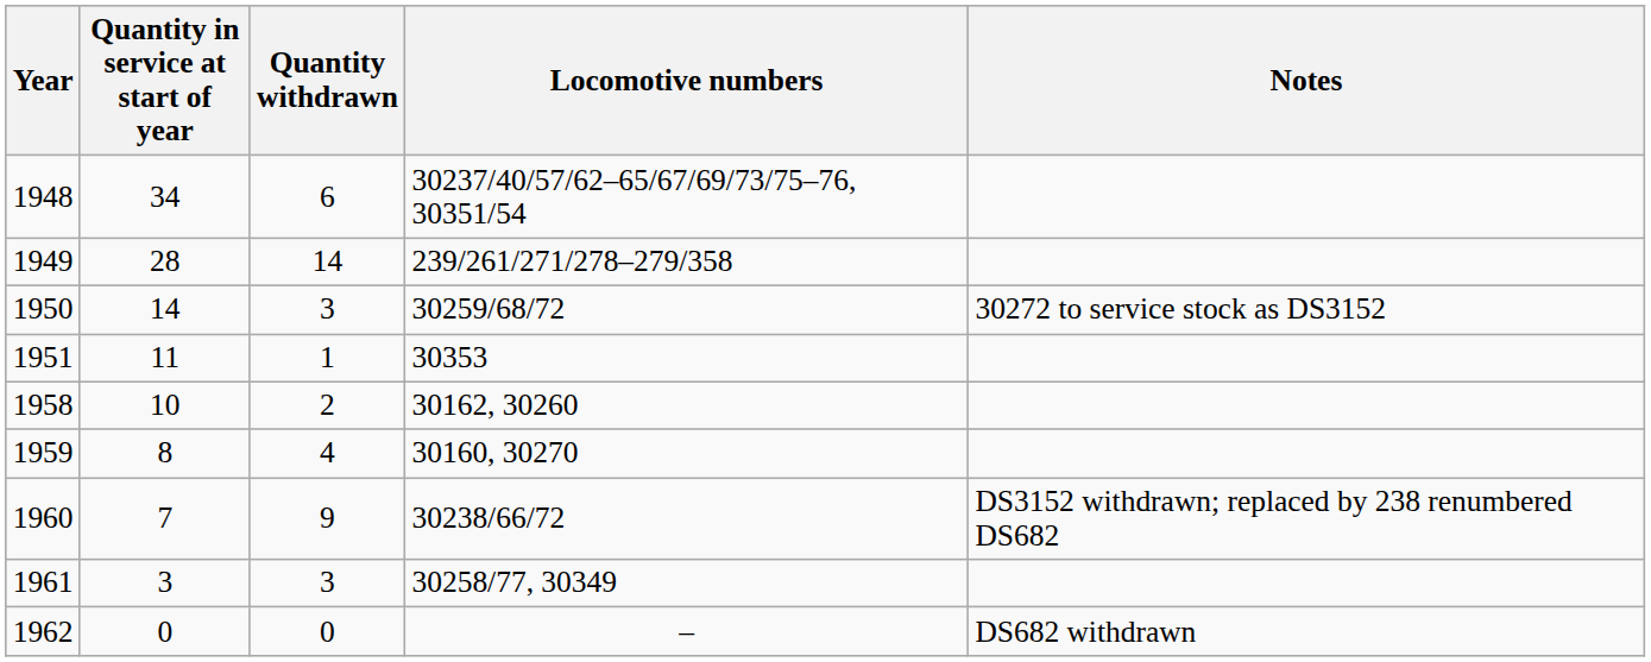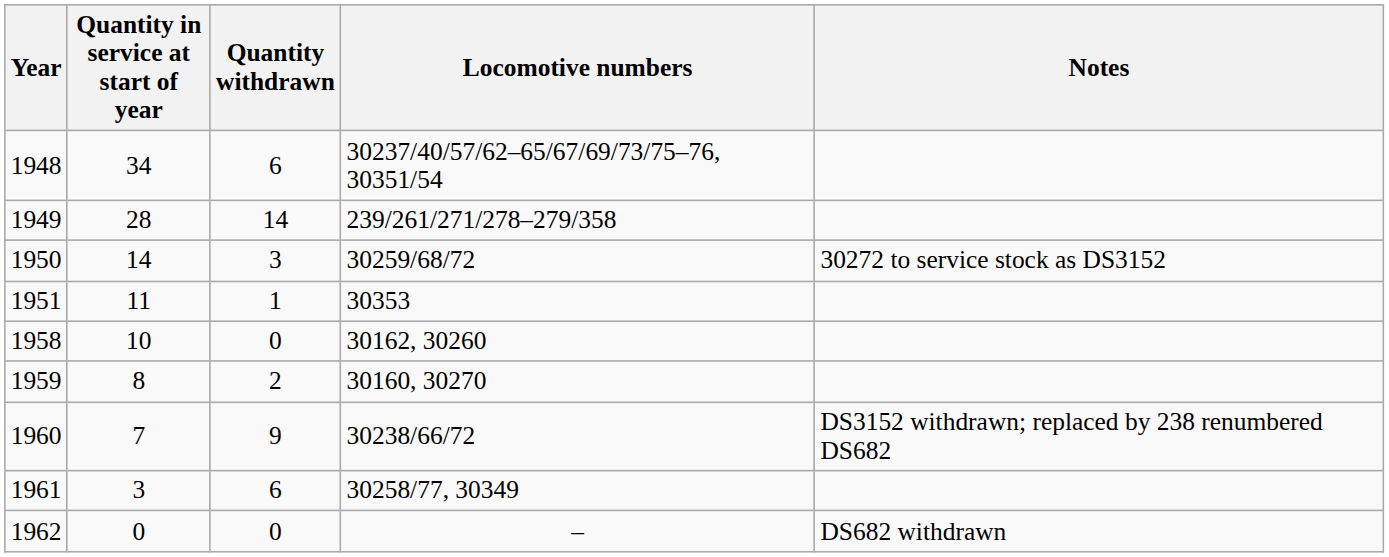 <table class=wikitable style=text-align:center>
 <tr>
 <th>Year</th>
 <th>Quantity in<br>service at<br>start of year</th>
 <th>Quantity<br>withdrawn</th>
 <th>Locomotive numbers</th>
 <th>Notes</th>
 </tr>
 <tr>
 <td>1948</td>
 <td>34</td>
 <td>6</td>
 <td align=left>30237/40/57/62–65/67/69/73/75–76, 30351/54</td>
 <td align=left></td>
 </tr>
 <tr>
 <td>1949</td>
 <td>28</td>
 <td>14</td>
 <td align=left>239/261/271/278–279/358</td>
 <td align=left></td>
 </tr>
 <tr>
 <td>1950</td>
 <td>14</td>
 <td>3</td>
 <td align=left>30259/68/72</td>
 <td align=left>30272 to service stock as DS3152</td>
 </tr>
 <tr>
 <td>1951</td>
 <td>11</td>
 <td>1</td>
 <td align=left>30353</td>
 <td align=left></td>
 </tr>
 <tr>
 <td>1958</td>
 <td>10</td>
-<td>2</td>
+<td>0</td>
 <td align=left>30162, 30260</td>
 <td align=left></td>
 </tr>
 <tr>
 <td>1959</td>
 <td>8</td>
-<td>4</td>
+<td>2</td>
 <td align=left>30160, 30270</td>
 <td align=left></td>
 </tr>
 <tr>
 <td>1960</td>
 <td>7</td>
 <td>9</td>
 <td align=left>30238/66/72</td>
 <td align=left>DS3152 withdrawn; replaced by 238 renumbered DS682</td>
 </tr>
 <tr>
 <td>1961</td>
 <td>3</td>
-<td>3</td>
+<td>6</td>
 <td align=left>30258/77, 30349</td>
 <td align=left></td>
 </tr>
 <tr>
 <td>1962</td>
 <td>0</td>
 <td>0</td>
 <td>–</td>
 <td align=left>DS682 withdrawn</td>
 </tr>
 </table>
